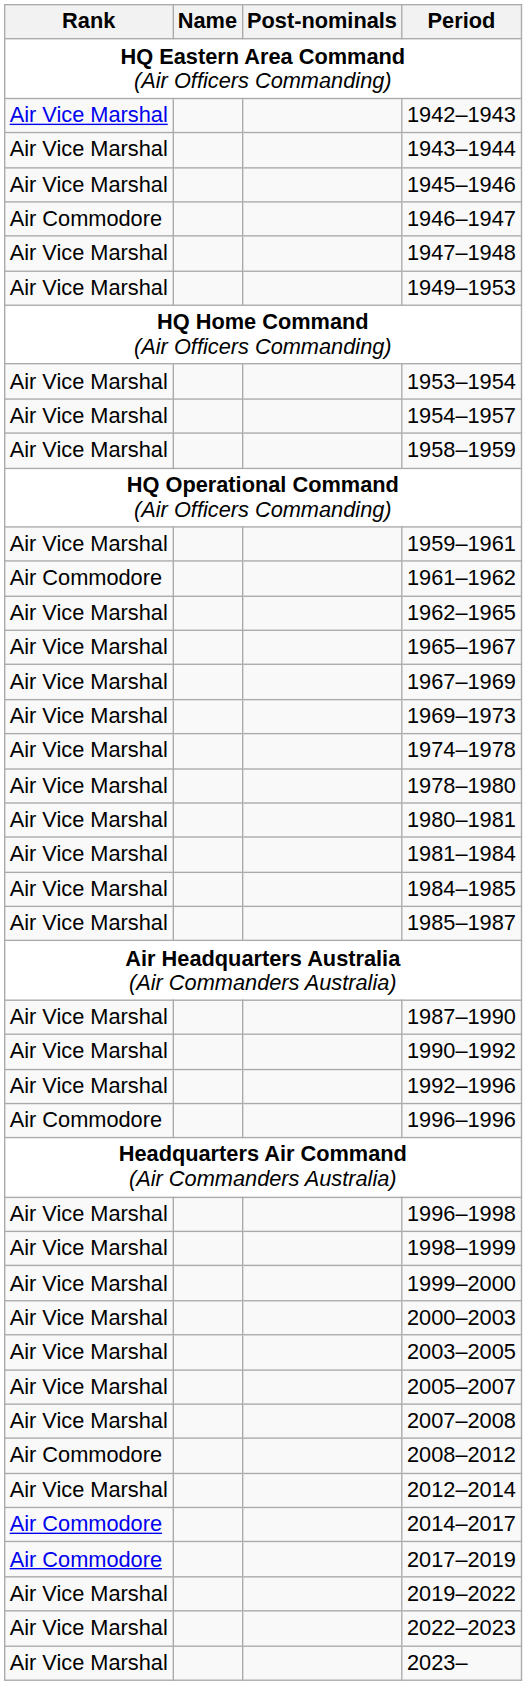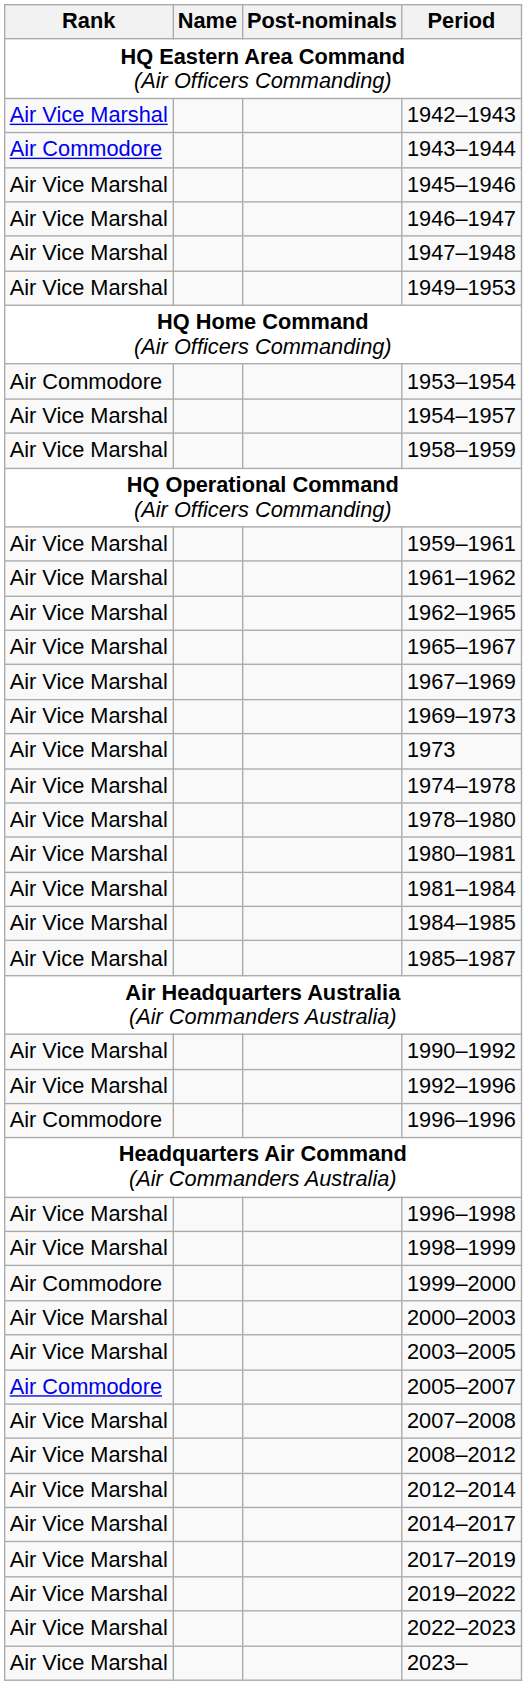 <table class="wikitable sortable">
 <tr>
 <th>Rank</th>
 <th>Name</th>
 <th>Post-nominals</th>
 <th>Period</th>
 </tr>
 <tr>
 <td colspan="4" align="center" bgcolor="white"><strong>HQ Eastern Area Command</strong> <br> <em>(Air Officers Commanding)</em></td>
 </tr>
 <tr>
 <td><a href='#'>Air Vice Marshal</a></td>
 <td></td>
 <td></td>
 <td>1942–1943</td>
 </tr>
 <tr>
-<td>Air Vice Marshal</td>
+<td><a href='#'>Air Commodore</a></td>
 <td></td>
 <td></td>
 <td>1943–1944</td>
 </tr>
 <tr>
 <td>Air Vice Marshal</td>
 <td></td>
 <td></td>
 <td>1945–1946</td>
 </tr>
 <tr>
-<td>Air Commodore</td>
+<td>Air Vice Marshal</td>
 <td></td>
 <td></td>
 <td>1946–1947</td>
 </tr>
 <tr>
 <td>Air Vice Marshal</td>
 <td></td>
 <td></td>
 <td>1947–1948</td>
 </tr>
 <tr>
 <td>Air Vice Marshal</td>
 <td></td>
 <td></td>
 <td>1949–1953</td>
 </tr>
 <tr>
 <td colspan="4" align="center" bgcolor="white"><strong>HQ Home Command</strong> <br> <em>(Air Officers Commanding)</em></td>
 </tr>
 <tr>
-<td>Air Vice Marshal</td>
+<td>Air Commodore</td>
 <td></td>
 <td></td>
 <td>1953–1954</td>
 </tr>
 <tr>
 <td>Air Vice Marshal</td>
 <td></td>
 <td></td>
 <td>1954–1957</td>
 </tr>
 <tr>
 <td>Air Vice Marshal</td>
 <td></td>
 <td></td>
 <td>1958–1959</td>
 </tr>
 <tr>
 <td colspan="4" align="center" bgcolor="white"><strong>HQ Operational Command</strong> <br> <em>(Air Officers Commanding)</em></td>
 </tr>
 <tr>
 <td>Air Vice Marshal</td>
 <td></td>
 <td></td>
 <td>1959–1961</td>
 </tr>
 <tr>
-<td>Air Commodore</td>
+<td>Air Vice Marshal</td>
 <td></td>
 <td></td>
 <td>1961–1962</td>
 </tr>
 <tr>
 <td>Air Vice Marshal</td>
 <td></td>
 <td></td>
 <td>1962–1965</td>
 </tr>
 <tr>
 <td>Air Vice Marshal</td>
 <td></td>
 <td></td>
 <td>1965–1967</td>
 </tr>
 <tr>
 <td>Air Vice Marshal</td>
 <td></td>
 <td></td>
 <td>1967–1969</td>
 </tr>
 <tr>
 <td>Air Vice Marshal</td>
 <td></td>
 <td></td>
 <td>1969–1973</td>
+</tr>
+<tr>
+<td>Air Vice Marshal</td>
+<td></td>
+<td></td>
+<td>1973</td>
 </tr>
 <tr>
 <td>Air Vice Marshal</td>
 <td></td>
 <td></td>
 <td>1974–1978</td>
 </tr>
 <tr>
 <td>Air Vice Marshal</td>
 <td></td>
 <td></td>
 <td>1978–1980</td>
 </tr>
 <tr>
 <td>Air Vice Marshal</td>
 <td></td>
 <td></td>
 <td>1980–1981</td>
 </tr>
 <tr>
 <td>Air Vice Marshal</td>
 <td></td>
 <td></td>
 <td>1981–1984</td>
 </tr>
 <tr>
 <td>Air Vice Marshal</td>
 <td></td>
 <td></td>
 <td>1984–1985</td>
 </tr>
 <tr>
 <td>Air Vice Marshal</td>
 <td></td>
 <td></td>
 <td>1985–1987</td>
 </tr>
 <tr>
 <td colspan="4" align="center" bgcolor="white"><strong>Air Headquarters Australia</strong> <br> <em>(Air Commanders Australia)</em></td>
 </tr>
 <tr>
 <td>Air Vice Marshal</td>
 <td></td>
 <td></td>
-<td>1987–1990</td>
-</tr>
-<tr>
-<td>Air Vice Marshal</td>
-<td></td>
-<td></td>
 <td>1990–1992</td>
 </tr>
 <tr>
 <td>Air Vice Marshal</td>
 <td></td>
 <td></td>
 <td>1992–1996</td>
 </tr>
 <tr>
 <td>Air Commodore</td>
 <td></td>
 <td></td>
 <td>1996–1996</td>
 </tr>
 <tr>
 <td colspan="4" align="center" bgcolor="white"><strong>Headquarters Air Command</strong> <br> <em>(Air Commanders Australia)</em></td>
 </tr>
 <tr>
 <td>Air Vice Marshal</td>
 <td></td>
 <td></td>
 <td>1996–1998</td>
 </tr>
 <tr>
 <td>Air Vice Marshal</td>
 <td></td>
 <td></td>
 <td>1998–1999</td>
 </tr>
 <tr>
-<td>Air Vice Marshal</td>
+<td>Air Commodore</td>
 <td></td>
 <td></td>
 <td>1999–2000</td>
 </tr>
 <tr>
 <td>Air Vice Marshal</td>
 <td></td>
 <td></td>
 <td>2000–2003</td>
 </tr>
 <tr>
 <td>Air Vice Marshal</td>
 <td></td>
 <td></td>
 <td>2003–2005</td>
 </tr>
 <tr>
-<td>Air Vice Marshal</td>
+<td><a href='#'>Air Commodore</a></td>
 <td></td>
 <td></td>
 <td>2005–2007</td>
 </tr>
 <tr>
 <td>Air Vice Marshal</td>
 <td></td>
 <td></td>
 <td>2007–2008</td>
 </tr>
 <tr>
-<td>Air Commodore</td>
+<td>Air Vice Marshal</td>
 <td></td>
 <td></td>
 <td>2008–2012</td>
 </tr>
 <tr>
 <td>Air Vice Marshal</td>
 <td></td>
 <td></td>
 <td>2012–2014</td>
 </tr>
 <tr>
-<td><a href='#'>Air Commodore</a></td>
+<td>Air Vice Marshal</td>
 <td></td>
 <td></td>
 <td>2014–2017</td>
 </tr>
 <tr>
-<td><a href='#'>Air Commodore</a></td>
+<td>Air Vice Marshal</td>
 <td></td>
 <td></td>
 <td>2017–2019</td>
 </tr>
 <tr>
 <td>Air Vice Marshal</td>
 <td></td>
 <td></td>
 <td>2019–2022</td>
 </tr>
 <tr>
 <td>Air Vice Marshal</td>
 <td></td>
 <td></td>
 <td>2022–2023</td>
 </tr>
 <tr>
 <td>Air Vice Marshal</td>
 <td></td>
 <td></td>
 <td>2023–</td>
 </tr>
 </table>
